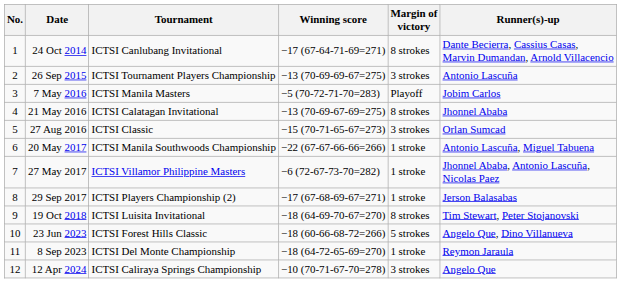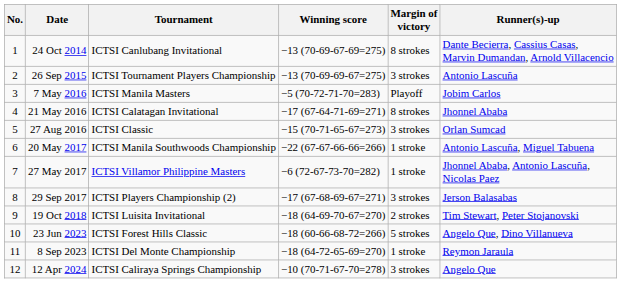 <table class="wikitable" style="font-size:95%;">
 <tr>
 <th>No.</th>
 <th>Date</th>
 <th>Tournament</th>
 <th>Winning score</th>
 <th>Margin of<br>victory</th>
 <th>Runner(s)-up</th>
 </tr>
 <tr>
 <td align=center>1</td>
 <td align=right>24 Oct <a href='#'>2014</a></td>
 <td>ICTSI Canlubang Invitational</td>
-<td>−17 (67-64-71-69=271)</td>
+<td>−13 (70-69-67-69=275)</td>
 <td>8 strokes</td>
 <td> <a href='#'>Dante Becierra</a>,  <a href='#'>Cassius Casas</a>,<br> <a href='#'>Marvin Dumandan</a>,  <a href='#'>Arnold Villacencio</a></td>
 </tr>
 <tr>
 <td align=center>2</td>
 <td align=right>26 Sep <a href='#'>2015</a></td>
 <td>ICTSI Tournament Players Championship</td>
 <td>−13 (70-69-69-67=275)</td>
 <td>3 strokes</td>
 <td> <a href='#'>Antonio Lascuña</a></td>
 </tr>
 <tr>
 <td align=center>3</td>
 <td align=right>7 May <a href='#'>2016</a></td>
 <td>ICTSI Manila Masters</td>
 <td>−5 (70-72-71-70=283)</td>
 <td>Playoff</td>
 <td> <a href='#'>Jobim Carlos</a></td>
 </tr>
 <tr>
 <td align=center>4</td>
 <td align=right>21 May 2016</td>
 <td>ICTSI Calatagan Invitational</td>
-<td>−13 (70-69-67-69=275)</td>
+<td>−17 (67-64-71-69=271)</td>
 <td>8 strokes</td>
 <td> <a href='#'>Jhonnel Ababa</a></td>
 </tr>
 <tr>
 <td align=center>5</td>
 <td align=right>27 Aug 2016</td>
 <td>ICTSI Classic</td>
 <td>−15 (70-71-65-67=273)</td>
 <td>3 strokes</td>
 <td> <a href='#'>Orlan Sumcad</a></td>
 </tr>
 <tr>
 <td align=center>6</td>
 <td align=right>20 May <a href='#'>2017</a></td>
 <td>ICTSI Manila Southwoods Championship</td>
 <td>−22 (67-67-66-66=266)</td>
 <td>1 stroke</td>
 <td> <a href='#'>Antonio Lascuña</a>,  <a href='#'>Miguel Tabuena</a></td>
 </tr>
 <tr>
 <td align=center>7</td>
 <td align=right>27 May 2017</td>
 <td><a href='#'>ICTSI Villamor Philippine Masters</a></td>
 <td>−6 (72-67-73-70=282)</td>
 <td>1 stroke</td>
 <td> <a href='#'>Jhonnel Ababa</a>,  <a href='#'>Antonio Lascuña</a>,<br> <a href='#'>Nicolas Paez</a></td>
 </tr>
 <tr>
 <td align=center>8</td>
 <td align=right>29 Sep 2017</td>
 <td>ICTSI Players Championship (2)</td>
 <td>−17 (67-68-69-67=271)</td>
-<td>1 stroke</td>
+<td>3 strokes</td>
 <td> <a href='#'>Jerson Balasabas</a></td>
 </tr>
 <tr>
 <td align=center>9</td>
 <td align=right>19 Oct <a href='#'>2018</a></td>
 <td>ICTSI Luisita Invitational</td>
 <td>−18 (64-69-70-67=270)</td>
-<td>8 strokes</td>
+<td>2 strokes</td>
 <td> <a href='#'>Tim Stewart</a>,  <a href='#'>Peter Stojanovski</a></td>
 </tr>
 <tr>
 <td align=center>10</td>
 <td align=right>23 Jun <a href='#'>2023</a></td>
 <td>ICTSI Forest Hills Classic</td>
 <td>−18 (60-66-68-72=266)</td>
 <td>5 strokes</td>
 <td> <a href='#'>Angelo Que</a>,  <a href='#'>Dino Villanueva</a></td>
 </tr>
 <tr>
 <td align=center>11</td>
 <td align=right>8 Sep 2023</td>
 <td>ICTSI Del Monte Championship</td>
 <td>−18 (64-72-65-69=270)</td>
 <td>1 stroke</td>
 <td> <a href='#'>Reymon Jaraula</a></td>
 </tr>
 <tr>
 <td align=center>12</td>
 <td align=right>12 Apr <a href='#'>2024</a></td>
 <td>ICTSI Caliraya Springs Championship</td>
 <td>−10 (70-71-67-70=278)</td>
 <td>3 strokes</td>
 <td> <a href='#'>Angelo Que</a></td>
 </tr>
 </table>
